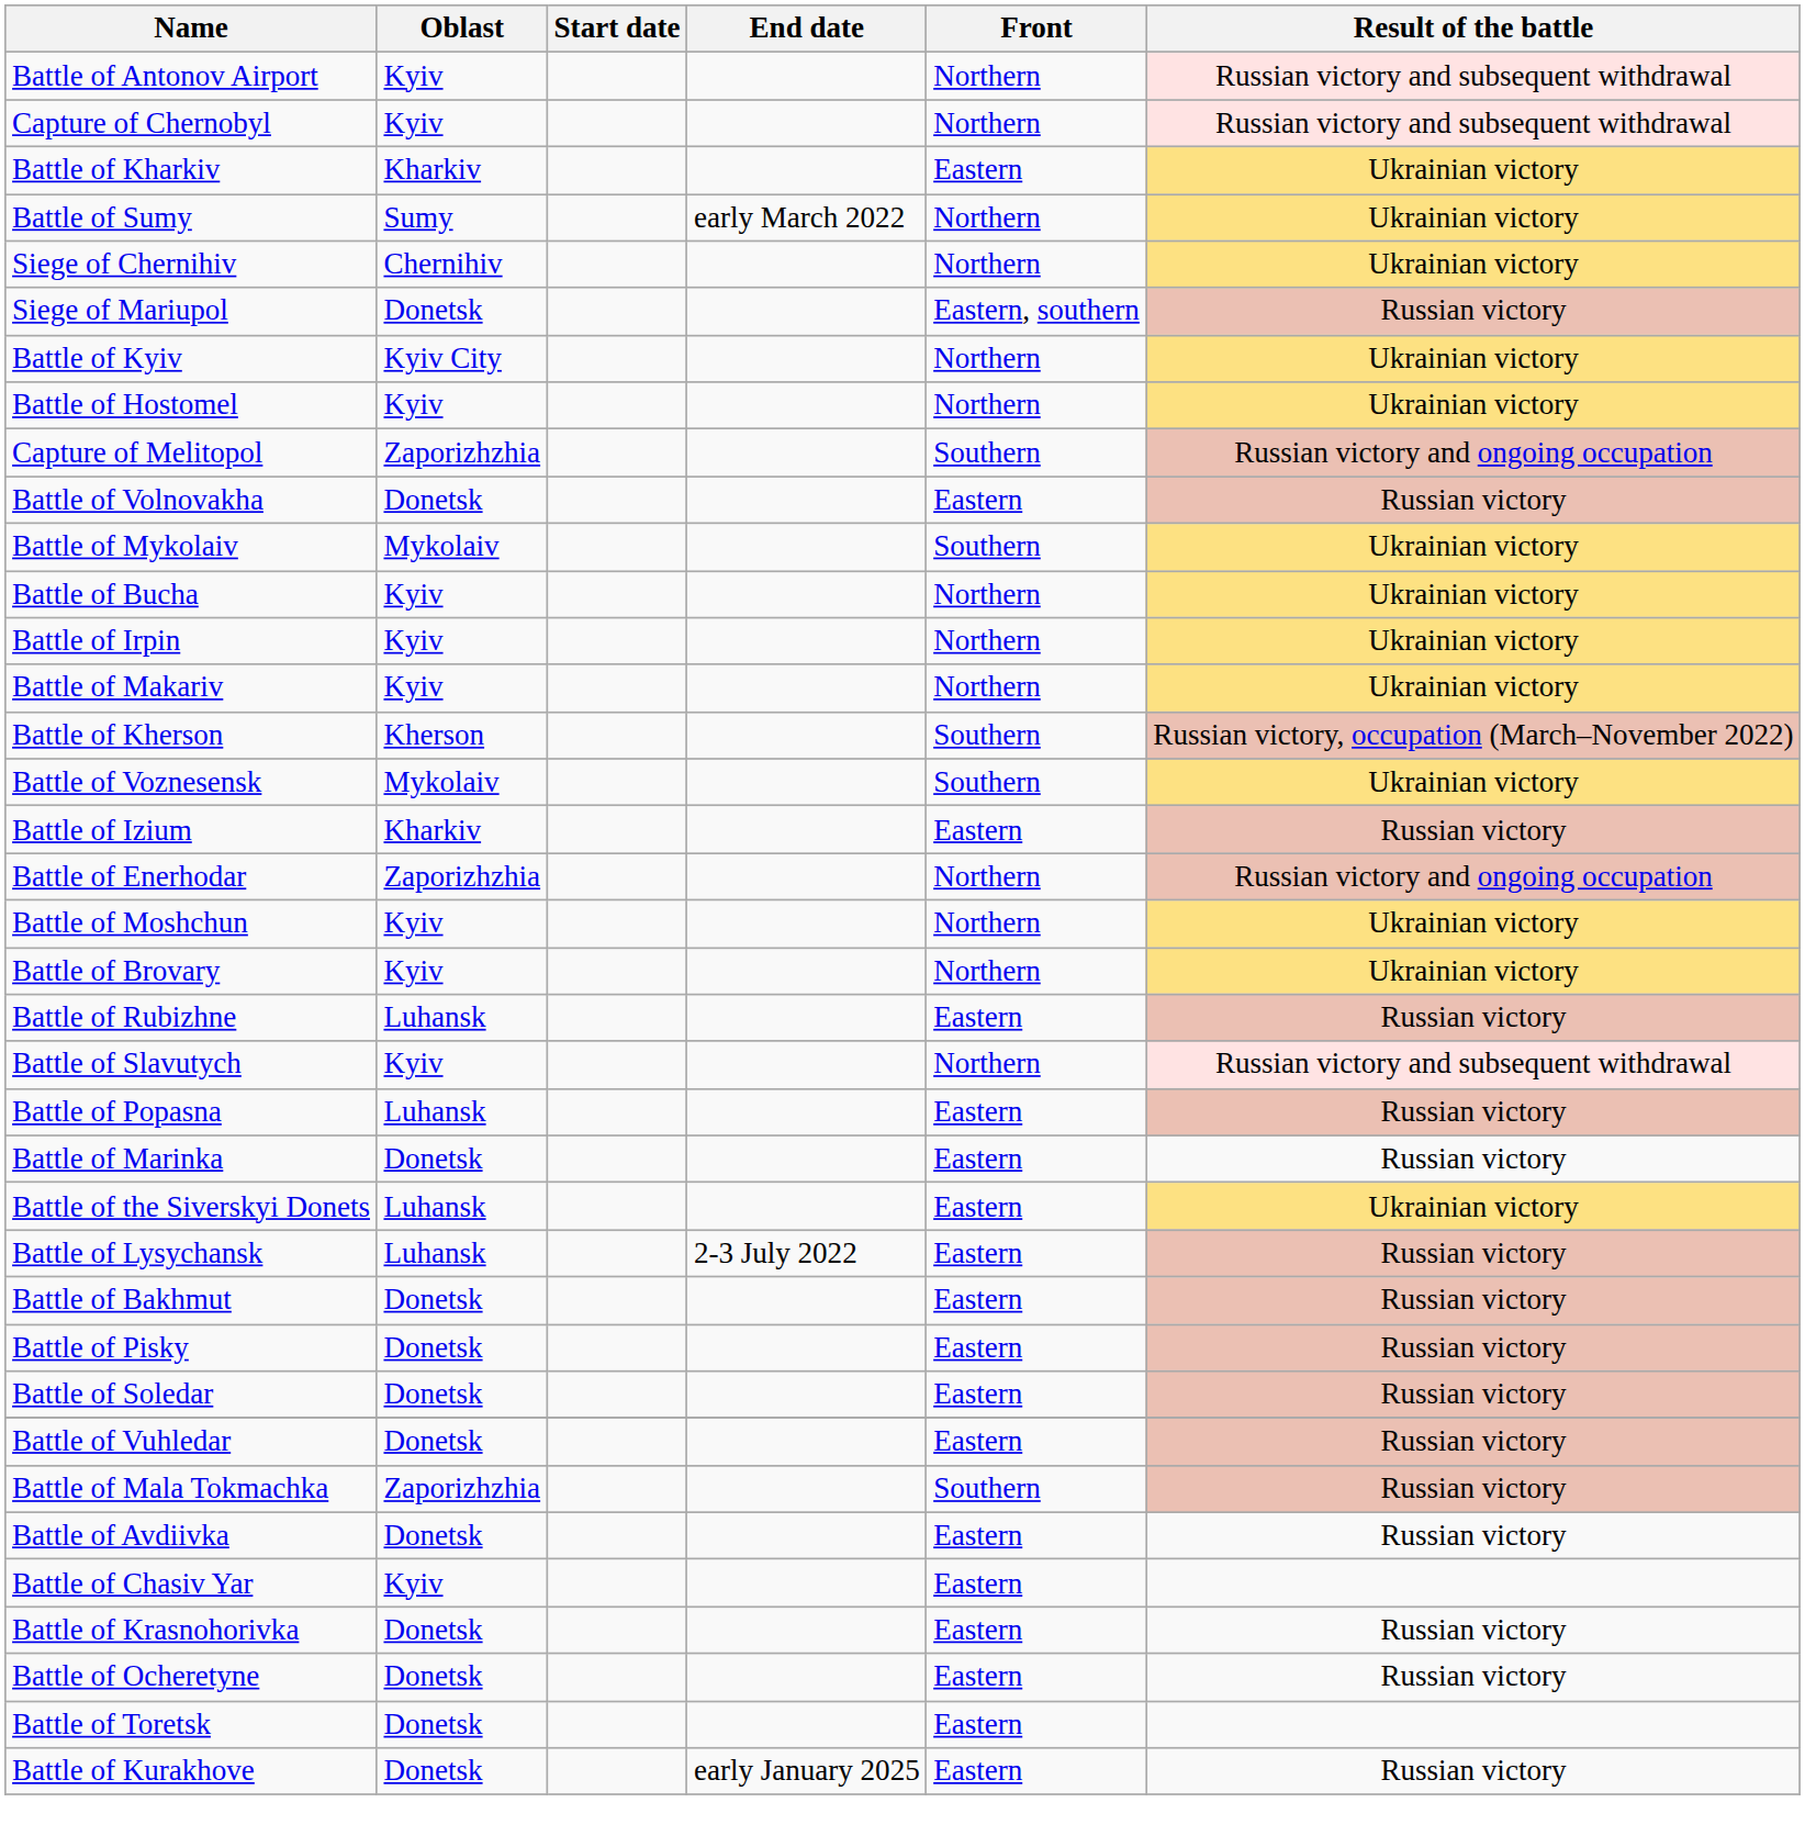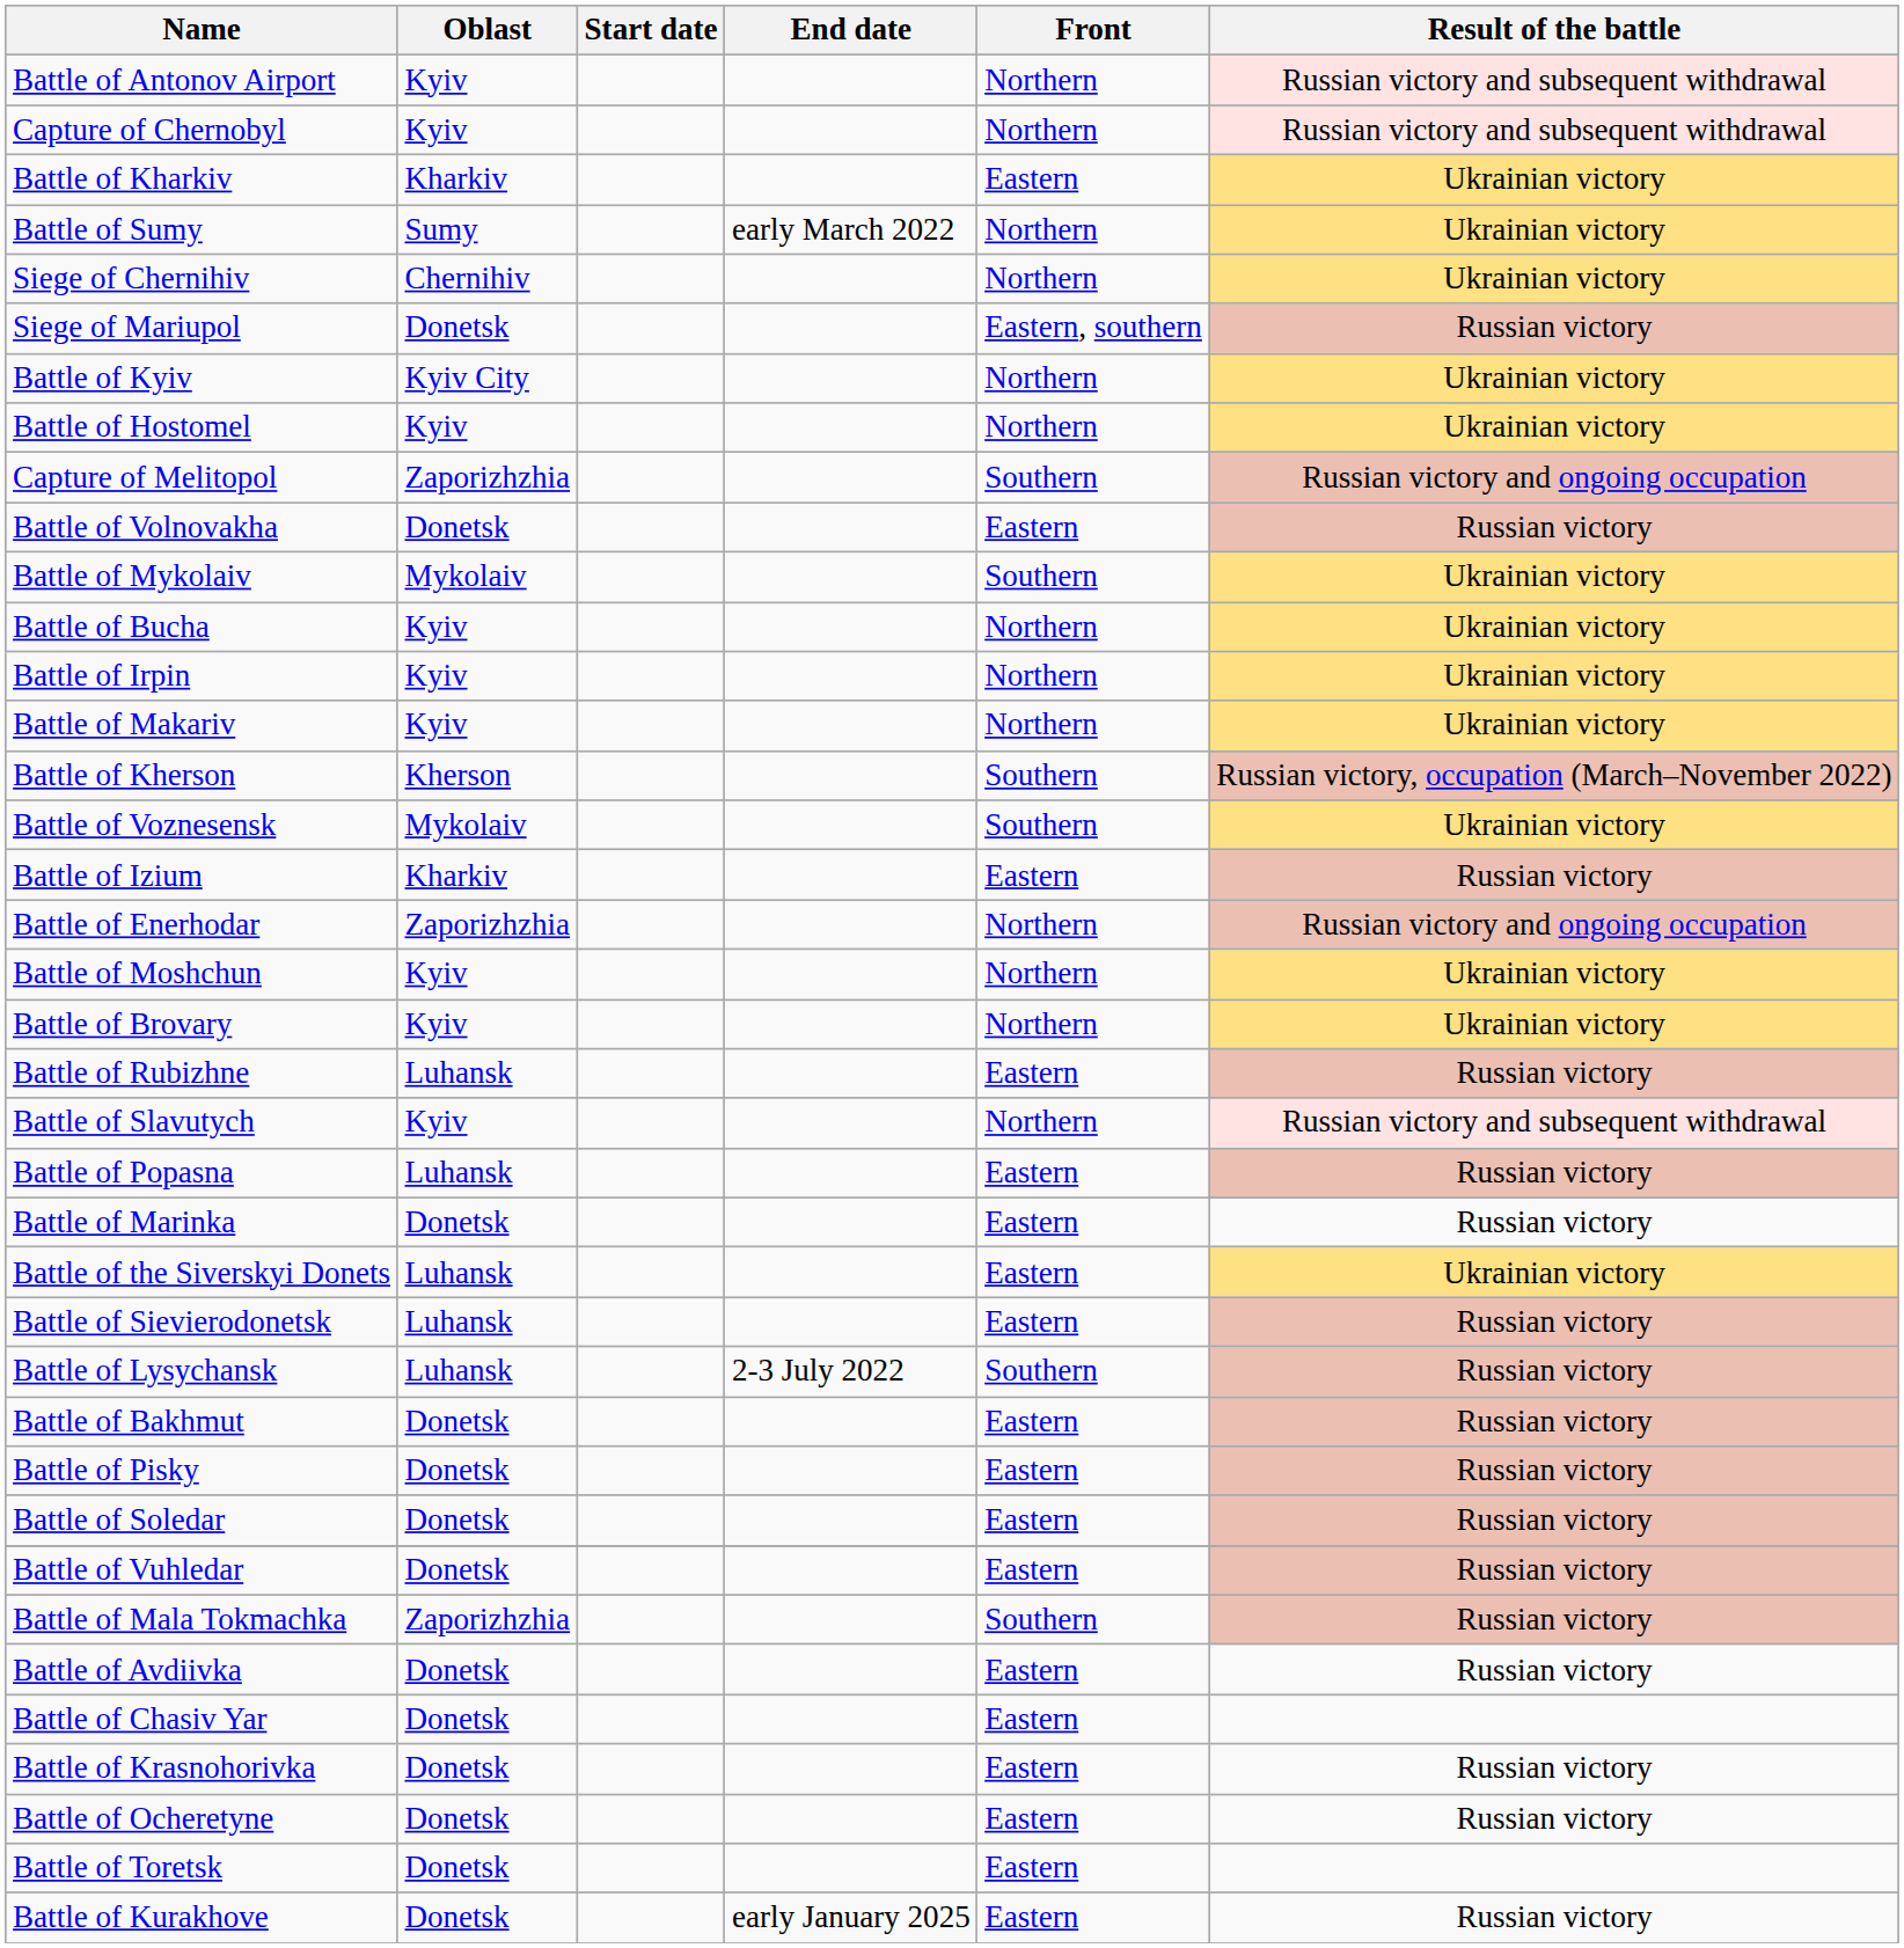 <table class="wikitable sortable">
 <tr>
 <th>Name</th>
 <th>Oblast</th>
 <th>Start date</th>
 <th>End date</th>
 <th>Front</th>
 <th>Result of the battle</th>
 </tr>
 <tr>
 <td><a href='#'>Battle of Antonov Airport</a></td>
 <td><a href='#'>Kyiv</a></td>
 <td></td>
 <td></td>
 <td><a href='#'>Northern</a></td>
 <td align="center" style="background-color:#FFE3E3">Russian victory and subsequent withdrawal</td>
 </tr>
 <tr>
 <td><a href='#'>Capture of Chernobyl</a></td>
 <td><a href='#'>Kyiv</a></td>
 <td></td>
 <td></td>
 <td><a href='#'>Northern</a></td>
 <td align="center" style="background-color:#FFE3E3">Russian victory and subsequent withdrawal</td>
 </tr>
 <tr>
 <td><a href='#'>Battle of Kharkiv</a></td>
 <td><a href='#'>Kharkiv</a></td>
 <td></td>
 <td></td>
 <td><a href='#'>Eastern</a></td>
 <td align="center" style="background-color:#FDE182">Ukrainian victory</td>
 </tr>
 <tr>
 <td><a href='#'>Battle of Sumy</a></td>
 <td><a href='#'>Sumy</a></td>
 <td></td>
 <td> early March 2022</td>
 <td><a href='#'>Northern</a></td>
 <td align="center" style="background-color:#FDE182">Ukrainian victory</td>
 </tr>
 <tr>
 <td><a href='#'>Siege of Chernihiv</a></td>
 <td><a href='#'>Chernihiv</a></td>
 <td></td>
 <td></td>
 <td><a href='#'>Northern</a></td>
 <td align="center" style="background-color:#FDE182">Ukrainian victory</td>
 </tr>
 <tr>
 <td><a href='#'>Siege of Mariupol</a></td>
 <td><a href='#'>Donetsk</a></td>
 <td></td>
 <td></td>
 <td><a href='#'>Eastern</a>, <a href='#'>southern</a></td>
 <td align="center" style="background-color:#EBC0B3">Russian victory</td>
 </tr>
 <tr>
 <td><a href='#'>Battle of Kyiv</a></td>
 <td><a href='#'>Kyiv City</a></td>
 <td></td>
 <td></td>
 <td><a href='#'>Northern</a></td>
 <td align="center" style="background-color:#FDE182">Ukrainian victory</td>
 </tr>
 <tr>
 <td><a href='#'>Battle of Hostomel</a></td>
 <td><a href='#'>Kyiv</a></td>
 <td></td>
 <td></td>
 <td><a href='#'>Northern</a></td>
 <td align="center" style="background-color:#FDE182">Ukrainian victory</td>
 </tr>
 <tr>
 <td><a href='#'>Capture of Melitopol</a></td>
 <td><a href='#'>Zaporizhzhia</a></td>
 <td></td>
 <td></td>
 <td><a href='#'>Southern</a></td>
 <td align="center" style="background-color:#EBC0B3">Russian victory and <a href='#'>ongoing occupation</a></td>
 </tr>
 <tr>
 <td><a href='#'>Battle of Volnovakha</a></td>
 <td><a href='#'>Donetsk</a></td>
 <td></td>
 <td></td>
 <td><a href='#'>Eastern</a></td>
 <td align="center" style="background-color:#EBC0B3">Russian victory</td>
 </tr>
 <tr>
 <td><a href='#'>Battle of Mykolaiv</a></td>
 <td><a href='#'>Mykolaiv</a></td>
 <td></td>
 <td></td>
 <td><a href='#'>Southern</a></td>
 <td align="center" style="background-color:#FDE182">Ukrainian victory</td>
 </tr>
 <tr>
 <td><a href='#'>Battle of Bucha</a></td>
 <td><a href='#'>Kyiv</a></td>
 <td></td>
 <td></td>
 <td><a href='#'>Northern</a></td>
 <td align="center" style="background-color:#FDE182">Ukrainian victory</td>
 </tr>
 <tr>
 <td><a href='#'>Battle of Irpin</a></td>
 <td><a href='#'>Kyiv</a></td>
 <td></td>
 <td></td>
 <td><a href='#'>Northern</a></td>
 <td align="center" style="background-color:#FDE182">Ukrainian victory</td>
 </tr>
 <tr>
 <td><a href='#'>Battle of Makariv</a></td>
 <td><a href='#'>Kyiv</a></td>
 <td></td>
 <td></td>
 <td><a href='#'>Northern</a></td>
 <td align="center" style="background-color:#FDE182">Ukrainian victory</td>
 </tr>
 <tr>
 <td><a href='#'>Battle of Kherson</a></td>
 <td><a href='#'>Kherson</a></td>
 <td></td>
 <td></td>
 <td><a href='#'>Southern</a></td>
 <td align="center" style="background-color:#EBC0B3">Russian victory, <a href='#'>occupation</a> (March–November 2022)</td>
 </tr>
 <tr>
 <td><a href='#'>Battle of Voznesensk</a></td>
 <td><a href='#'>Mykolaiv</a></td>
 <td></td>
 <td></td>
 <td><a href='#'>Southern</a></td>
 <td align="center" style="background-color:#FDE182">Ukrainian victory</td>
 </tr>
 <tr>
 <td><a href='#'>Battle of Izium</a></td>
 <td><a href='#'>Kharkiv</a></td>
 <td></td>
 <td></td>
 <td><a href='#'>Eastern</a></td>
 <td align="center" style="background-color:#EBC0B3">Russian victory</td>
 </tr>
 <tr>
 <td><a href='#'>Battle of Enerhodar</a></td>
 <td><a href='#'>Zaporizhzhia</a></td>
 <td></td>
 <td></td>
 <td><a href='#'>Northern</a></td>
 <td align="center" style="background-color:#EBC0B3">Russian victory and <a href='#'>ongoing occupation</a></td>
 </tr>
 <tr>
 <td><a href='#'>Battle of Moshchun</a></td>
 <td><a href='#'>Kyiv</a></td>
 <td></td>
 <td></td>
 <td><a href='#'>Northern</a></td>
 <td align="center" style="background-color:#FDE182">Ukrainian victory</td>
 </tr>
 <tr>
 <td><a href='#'>Battle of Brovary</a></td>
 <td><a href='#'>Kyiv</a></td>
 <td></td>
 <td></td>
 <td><a href='#'>Northern</a></td>
 <td align="center" style="background-color:#FDE182">Ukrainian victory</td>
 </tr>
 <tr>
 <td><a href='#'>Battle of Rubizhne</a></td>
 <td><a href='#'>Luhansk</a></td>
 <td></td>
 <td></td>
 <td><a href='#'>Eastern</a></td>
 <td align="center" style="background-color:#EBC0B3">Russian victory</td>
 </tr>
 <tr>
 <td><a href='#'>Battle of Slavutych</a></td>
 <td><a href='#'>Kyiv</a></td>
 <td></td>
 <td></td>
 <td><a href='#'>Northern</a></td>
 <td align="center" style="background-color:#FFE3E3">Russian victory and subsequent withdrawal</td>
 </tr>
 <tr>
 <td><a href='#'>Battle of Popasna</a></td>
 <td><a href='#'>Luhansk</a></td>
 <td></td>
 <td></td>
 <td><a href='#'>Eastern</a></td>
 <td align="center" style="background-color:#EBC0B3">Russian victory</td>
 </tr>
 <tr>
 <td><a href='#'>Battle of Marinka</a></td>
 <td><a href='#'>Donetsk</a></td>
 <td></td>
 <td></td>
 <td><a href='#'>Eastern</a></td>
 <td align="center" style=align="center" style="background-color:#EBC0B3">Russian victory</td>
 </tr>
 <tr>
 <td><a href='#'>Battle of the Siverskyi Donets</a></td>
 <td><a href='#'>Luhansk</a></td>
 <td></td>
 <td></td>
 <td><a href='#'>Eastern</a></td>
 <td align="center" style="background-color:#FDE182">Ukrainian victory</td>
 </tr>
 <tr>
+<td><a href='#'>Battle of Sievierodonetsk</a></td>
+<td><a href='#'>Luhansk</a></td>
+<td></td>
+<td></td>
+<td><a href='#'>Eastern</a></td>
+<td align="center" style="background-color:#EBC0B3">Russian victory</td>
+</tr>
+<tr>
 <td><a href='#'>Battle of Lysychansk</a></td>
 <td><a href='#'>Luhansk</a></td>
 <td></td>
 <td> 2-3 July 2022</td>
-<td><a href='#'>Eastern</a></td>
+<td><a href='#'>Southern</a></td>
 <td align="center" style="background-color:#EBC0B3">Russian victory</td>
 </tr>
 <tr>
 <td><a href='#'>Battle of Bakhmut</a></td>
 <td><a href='#'>Donetsk</a></td>
 <td></td>
 <td></td>
 <td><a href='#'>Eastern</a></td>
 <td align="center" style="background-color:#EBC0B3">Russian victory</td>
 </tr>
 <tr>
 <td><a href='#'>Battle of Pisky</a></td>
 <td><a href='#'>Donetsk</a></td>
 <td></td>
 <td></td>
 <td><a href='#'>Eastern</a></td>
 <td align="center" style="background-color:#EBC0B3">Russian victory</td>
 </tr>
 <tr>
 <td><a href='#'>Battle of Soledar</a></td>
 <td><a href='#'>Donetsk</a></td>
 <td></td>
 <td></td>
 <td><a href='#'>Eastern</a></td>
 <td align="center" style="background-color:#EBC0B3">Russian victory</td>
 </tr>
 <tr>
 </tr>
 <tr>
 <td><a href='#'>Battle of Vuhledar</a></td>
 <td><a href='#'>Donetsk</a></td>
 <td></td>
 <td></td>
 <td><a href='#'>Eastern</a></td>
 <td align="center" style="background-color:#EBC0B3">Russian victory</td>
 </tr>
 <tr>
 <td><a href='#'>Battle of Mala Tokmachka</a></td>
 <td><a href='#'>Zaporizhzhia</a></td>
 <td></td>
 <td></td>
 <td><a href='#'>Southern</a></td>
 <td align="center" style="background-color:#EBC0B3">Russian victory</td>
 </tr>
 <tr>
 <td><a href='#'>Battle of Avdiivka</a></td>
 <td><a href='#'>Donetsk</a></td>
 <td></td>
 <td></td>
 <td><a href='#'>Eastern</a></td>
 <td align="center" style=align="center" style="background-color:#EBC0B3">Russian victory</td>
 </tr>
 <tr>
 <td><a href='#'>Battle of Chasiv Yar</a></td>
-<td><a href='#'>Kyiv</a></td>
+<td><a href='#'>Donetsk</a></td>
 <td></td>
 <td></td>
 <td><a href='#'>Eastern</a></td>
 <td></td>
 </tr>
 <tr>
 <td><a href='#'>Battle of Krasnohorivka</a></td>
 <td><a href='#'>Donetsk</a></td>
 <td></td>
 <td></td>
 <td><a href='#'>Eastern</a></td>
 <td align="center" style=align="center" style="background-color:#EBC0B3">Russian victory</td>
 </tr>
 <tr>
 <td><a href='#'>Battle of Ocheretyne</a></td>
 <td><a href='#'>Donetsk</a></td>
 <td></td>
 <td></td>
 <td><a href='#'>Eastern</a></td>
 <td align="center" style=align="center" style="background-color:#EBC0B3">Russian victory</td>
 </tr>
 <tr>
 <td><a href='#'>Battle of Toretsk</a></td>
 <td><a href='#'>Donetsk</a></td>
 <td></td>
 <td></td>
 <td><a href='#'>Eastern</a></td>
 <td></td>
 </tr>
 <tr>
 <td><a href='#'>Battle of Kurakhove</a></td>
 <td><a href='#'>Donetsk</a></td>
 <td></td>
 <td> early January 2025</td>
 <td><a href='#'>Eastern</a></td>
 <td align="center" style=align="center" style="background-color:#EBC0B3">Russian victory</td>
 </tr>
 </table>
